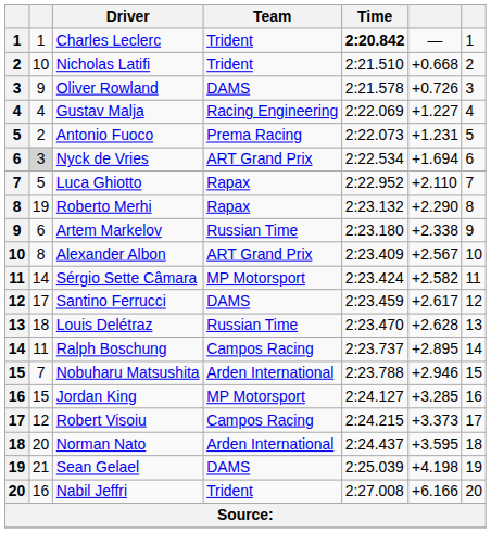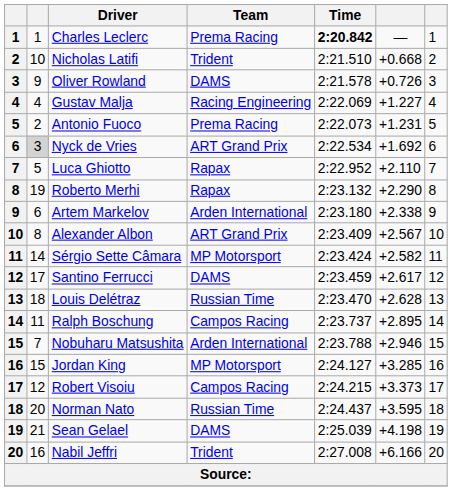 <table class="wikitable" style="font-size:85%">
 <tr>
 <th scope="col"></th>
 <th scope="col"></th>
 <th scope="col">Driver</th>
 <th scope="col">Team</th>
 <th scope="col">Time</th>
 <th scope="col"></th>
 <th scope="col"></th>
 </tr>
 <tr>
 <th scope="row">1</th>
 <td align="center">1</td>
 <td> <a href='#'>Charles Leclerc</a></td>
-<td><a href='#'>Trident</a></td>
+<td><a href='#'>Prema Racing</a></td>
 <td><strong>2:20.842</strong></td>
 <td align="center">—</td>
 <td>1</td>
 </tr>
 <tr>
 <th scope="row">2</th>
 <td align="center">10</td>
 <td> <a href='#'>Nicholas Latifi</a></td>
 <td><a href='#'>Trident</a></td>
 <td>2:21.510</td>
 <td>+0.668</td>
 <td>2</td>
 </tr>
 <tr>
 <th scope="row">3</th>
 <td align="center">9</td>
 <td> <a href='#'>Oliver Rowland</a></td>
 <td><a href='#'>DAMS</a></td>
 <td>2:21.578</td>
 <td>+0.726</td>
 <td>3</td>
 </tr>
 <tr>
 <th scope="row">4</th>
 <td align="center">4</td>
 <td> <a href='#'>Gustav Malja</a></td>
 <td><a href='#'>Racing Engineering</a></td>
 <td>2:22.069</td>
 <td>+1.227</td>
 <td>4</td>
 </tr>
 <tr>
 <th scope="row">5</th>
 <td align="center">2</td>
 <td> <a href='#'>Antonio Fuoco</a></td>
 <td><a href='#'>Prema Racing</a></td>
 <td>2:22.073</td>
 <td>+1.231</td>
 <td>5</td>
 </tr>
 <tr>
 <th scope="row">6</th>
 <td align="center" style="background: lightgrey;">3</td>
 <td> <a href='#'>Nyck de Vries</a></td>
 <td><a href='#'>ART Grand Prix</a></td>
 <td>2:22.534</td>
-<td>+1.694</td>
+<td>+1.692</td>
 <td>6</td>
 </tr>
 <tr>
 <th scope="row">7</th>
 <td align="center">5</td>
 <td> <a href='#'>Luca Ghiotto</a></td>
 <td><a href='#'>Rapax</a></td>
 <td>2:22.952</td>
 <td>+2.110</td>
 <td>7</td>
 </tr>
 <tr>
 <th scope="row">8</th>
 <td align="center">19</td>
 <td> <a href='#'>Roberto Merhi</a></td>
 <td><a href='#'>Rapax</a></td>
 <td>2:23.132</td>
 <td>+2.290</td>
 <td>8</td>
 </tr>
 <tr>
 <th scope="row">9</th>
 <td align="center">6</td>
 <td> <a href='#'>Artem Markelov</a></td>
-<td><a href='#'>Russian Time</a></td>
+<td><a href='#'>Arden International</a></td>
 <td>2:23.180</td>
 <td>+2.338</td>
 <td>9</td>
 </tr>
 <tr>
 <th scope="row">10</th>
 <td align="center">8</td>
 <td> <a href='#'>Alexander Albon</a></td>
 <td><a href='#'>ART Grand Prix</a></td>
 <td>2:23.409</td>
 <td>+2.567</td>
 <td>10</td>
 </tr>
 <tr>
 <th scope="row">11</th>
 <td align="center">14</td>
 <td> <a href='#'>Sérgio Sette Câmara</a></td>
 <td><a href='#'>MP Motorsport</a></td>
 <td>2:23.424</td>
 <td>+2.582</td>
 <td>11</td>
 </tr>
 <tr>
 <th scope="row">12</th>
 <td align="center">17</td>
 <td> <a href='#'>Santino Ferrucci</a></td>
 <td><a href='#'>DAMS</a></td>
 <td>2:23.459</td>
 <td>+2.617</td>
 <td>12</td>
 </tr>
 <tr>
 <th scope="row">13</th>
 <td align="center">18</td>
 <td> <a href='#'>Louis Delétraz</a></td>
 <td><a href='#'>Russian Time</a></td>
 <td>2:23.470</td>
 <td>+2.628</td>
 <td>13</td>
 </tr>
 <tr>
 <th scope="row">14</th>
 <td align="center">11</td>
 <td> <a href='#'>Ralph Boschung</a></td>
 <td><a href='#'>Campos Racing</a></td>
 <td>2:23.737</td>
 <td>+2.895</td>
 <td>14</td>
 </tr>
 <tr>
 <th scope="row">15</th>
 <td align="center">7</td>
 <td> <a href='#'>Nobuharu Matsushita</a></td>
 <td><a href='#'>Arden International</a></td>
 <td>2:23.788</td>
 <td>+2.946</td>
 <td>15</td>
 </tr>
 <tr>
 <th scope="row">16</th>
 <td align="center">15</td>
 <td> <a href='#'>Jordan King</a></td>
 <td><a href='#'>MP Motorsport</a></td>
 <td>2:24.127</td>
 <td>+3.285</td>
 <td>16</td>
 </tr>
 <tr>
 <th scope="row">17</th>
 <td align="center">12</td>
 <td> <a href='#'>Robert Visoiu</a></td>
 <td><a href='#'>Campos Racing</a></td>
 <td>2:24.215</td>
 <td>+3.373</td>
 <td>17</td>
 </tr>
 <tr>
 <th scope="row">18</th>
 <td align="center">20</td>
 <td> <a href='#'>Norman Nato</a></td>
-<td><a href='#'>Arden International</a></td>
+<td><a href='#'>Russian Time</a></td>
 <td>2:24.437</td>
 <td>+3.595</td>
 <td>18</td>
 </tr>
 <tr>
 <th scope="row">19</th>
 <td align="center">21</td>
 <td> <a href='#'>Sean Gelael</a></td>
 <td><a href='#'>DAMS</a></td>
 <td>2:25.039</td>
 <td>+4.198</td>
 <td>19</td>
 </tr>
 <tr>
 <th scope="row">20</th>
 <td align="center">16</td>
 <td> <a href='#'>Nabil Jeffri</a></td>
 <td><a href='#'>Trident</a></td>
 <td>2:27.008</td>
 <td>+6.166</td>
 <td>20</td>
 </tr>
 <tr>
 <th colspan="7">Source:</th>
 </tr>
 <tr>
 </tr>
 </table>
